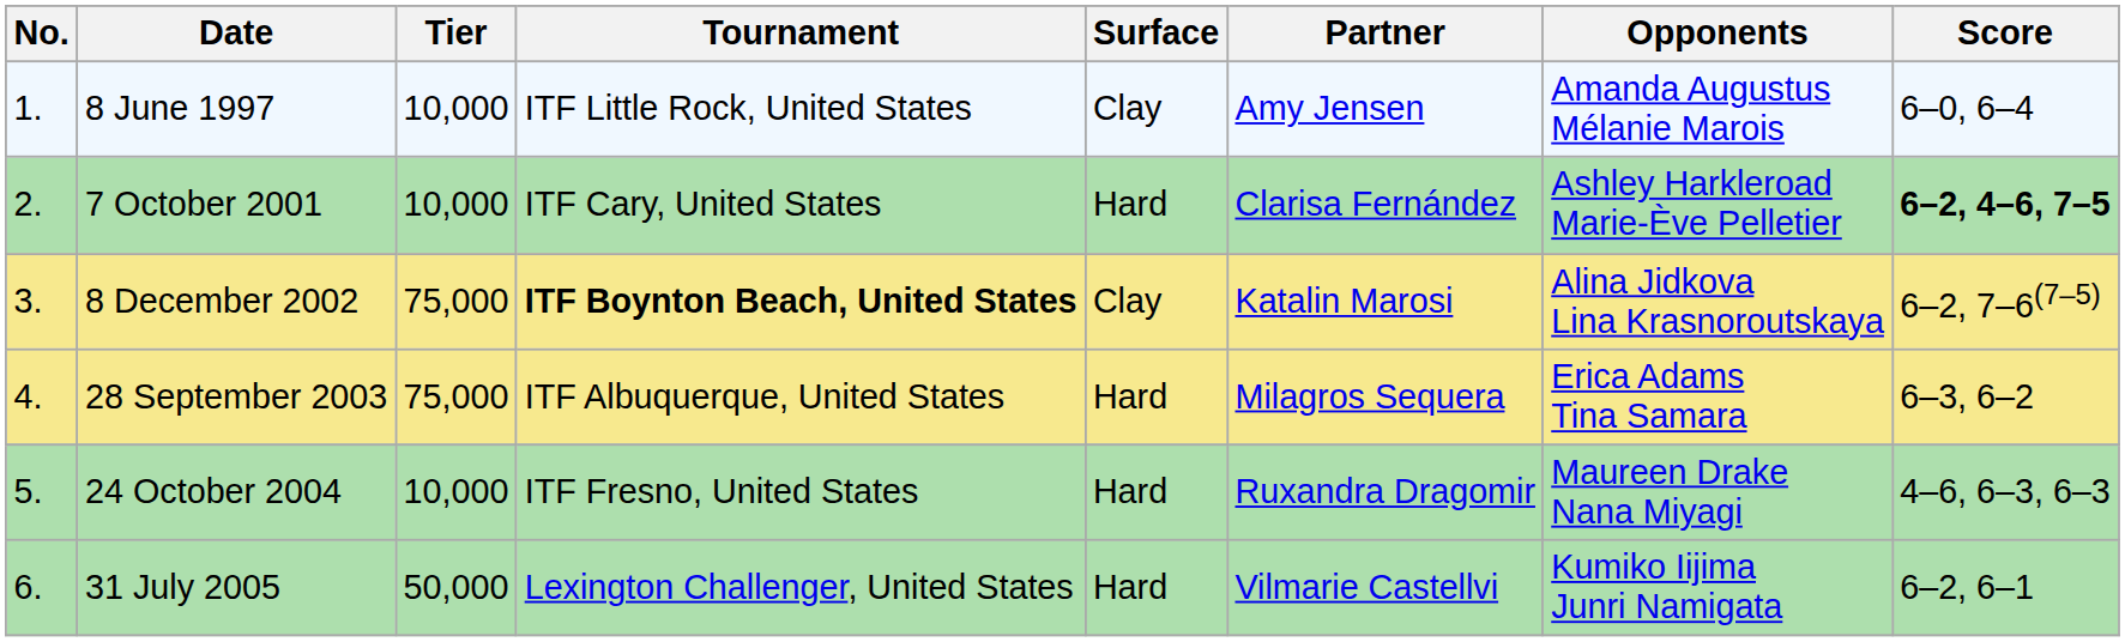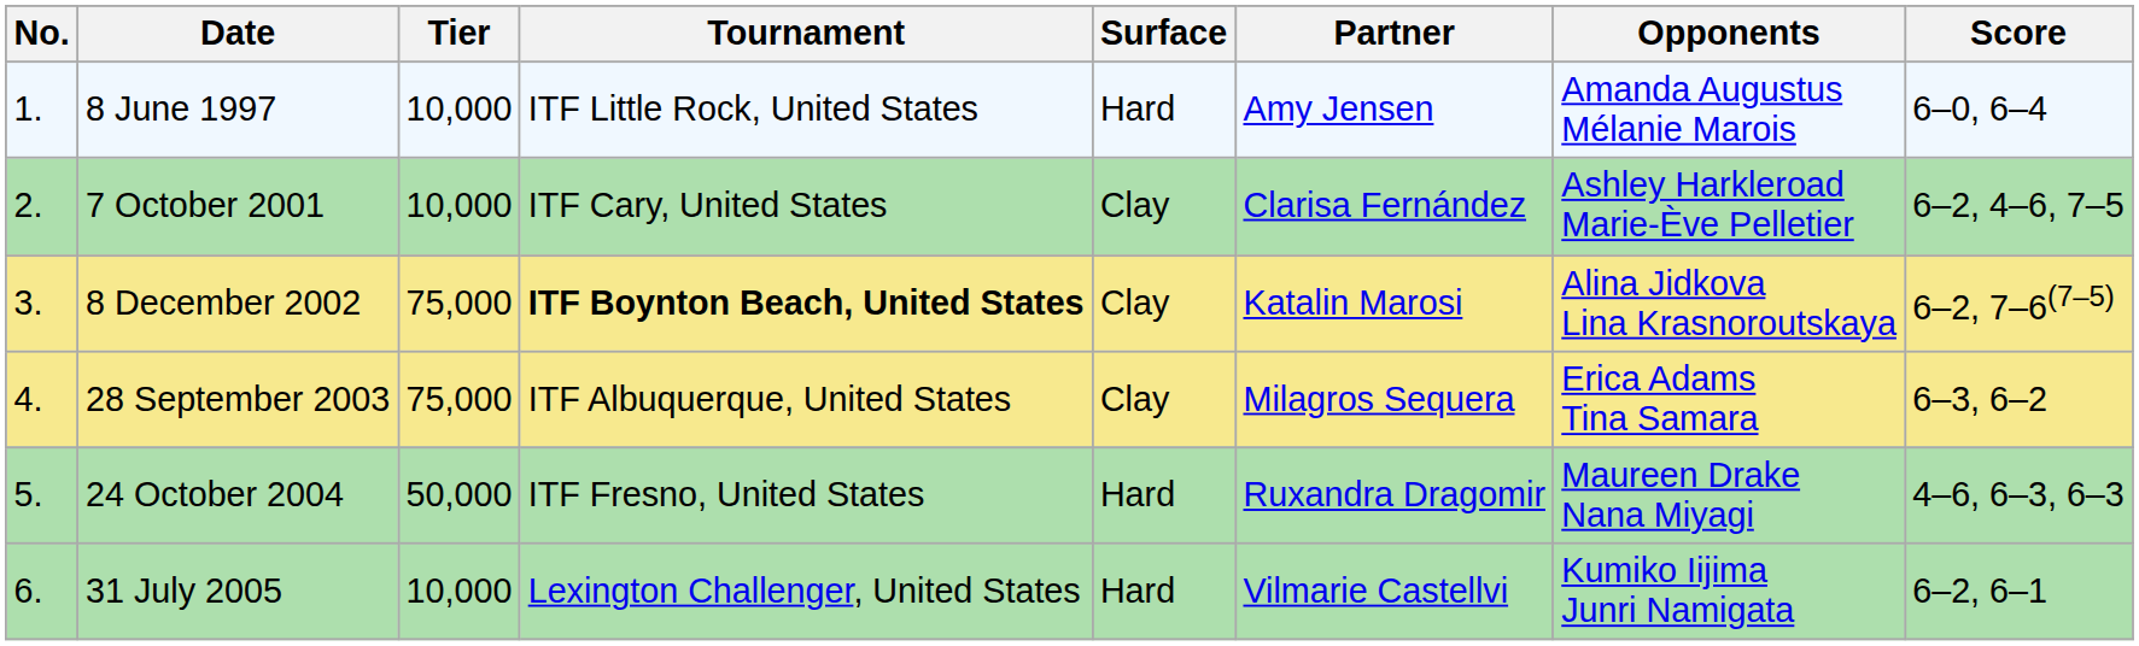 <table class="wikitable" style=font-size:97%>
 <tr>
 <th>No.</th>
 <th>Date</th>
 <th>Tier</th>
 <th>Tournament</th>
 <th>Surface</th>
 <th>Partner</th>
 <th>Opponents</th>
 <th>Score</th>
 </tr>
 <tr style="background:#f0f8ff;">
 <td>1.</td>
 <td>8 June 1997</td>
 <td>10,000</td>
 <td>ITF Little Rock, United States</td>
-<td>Clay</td>
+<td>Hard</td>
 <td> <a href='#'>Amy Jensen</a></td>
 <td> <a href='#'>Amanda Augustus</a><br> <a href='#'>Mélanie Marois</a></td>
 <td>6–0, 6–4</td>
 </tr>
 <tr style="background:#addfad;">
 <td>2.</td>
 <td>7 October 2001</td>
 <td>10,000</td>
 <td>ITF Cary, United States</td>
-<td>Hard</td>
+<td>Clay</td>
 <td> <a href='#'>Clarisa Fernández</a></td>
 <td> <a href='#'>Ashley Harkleroad</a><br> <a href='#'>Marie-Ève Pelletier</a></td>
-<td><strong>6–2, 4–6, 7–5</strong></td>
+<td>6–2, 4–6, 7–5</td>
 </tr>
 <tr style="background:#f7e98e;">
 <td>3.</td>
 <td>8 December 2002</td>
 <td>75,000</td>
 <td><strong>ITF Boynton Beach, United States</strong></td>
 <td>Clay</td>
 <td> <a href='#'>Katalin Marosi</a></td>
 <td> <a href='#'>Alina Jidkova</a><br> <a href='#'>Lina Krasnoroutskaya</a></td>
 <td>6–2, 7–6<sup>(7–5)</sup></td>
 </tr>
 <tr style="background:#f7e98e;">
 <td>4.</td>
 <td>28 September 2003</td>
 <td>75,000</td>
 <td>ITF Albuquerque, United States</td>
-<td>Hard</td>
+<td>Clay</td>
 <td> <a href='#'>Milagros Sequera</a></td>
 <td> <a href='#'>Erica Adams</a><br> <a href='#'>Tina Samara</a></td>
 <td>6–3, 6–2</td>
 </tr>
 <tr style="background:#addfad;">
 <td>5.</td>
 <td>24 October 2004</td>
-<td>10,000</td>
+<td>50,000</td>
 <td>ITF Fresno, United States</td>
 <td>Hard</td>
 <td> <a href='#'>Ruxandra Dragomir</a></td>
 <td> <a href='#'>Maureen Drake</a><br> <a href='#'>Nana Miyagi</a></td>
 <td>4–6, 6–3, 6–3</td>
 </tr>
 <tr style="background:#addfad;">
 <td>6.</td>
 <td>31 July 2005</td>
-<td>50,000</td>
+<td>10,000</td>
 <td><a href='#'>Lexington Challenger</a>, United States</td>
 <td>Hard</td>
 <td> <a href='#'>Vilmarie Castellvi</a></td>
 <td> <a href='#'>Kumiko Iijima</a><br> <a href='#'>Junri Namigata</a></td>
 <td>6–2, 6–1</td>
 </tr>
 </table>
